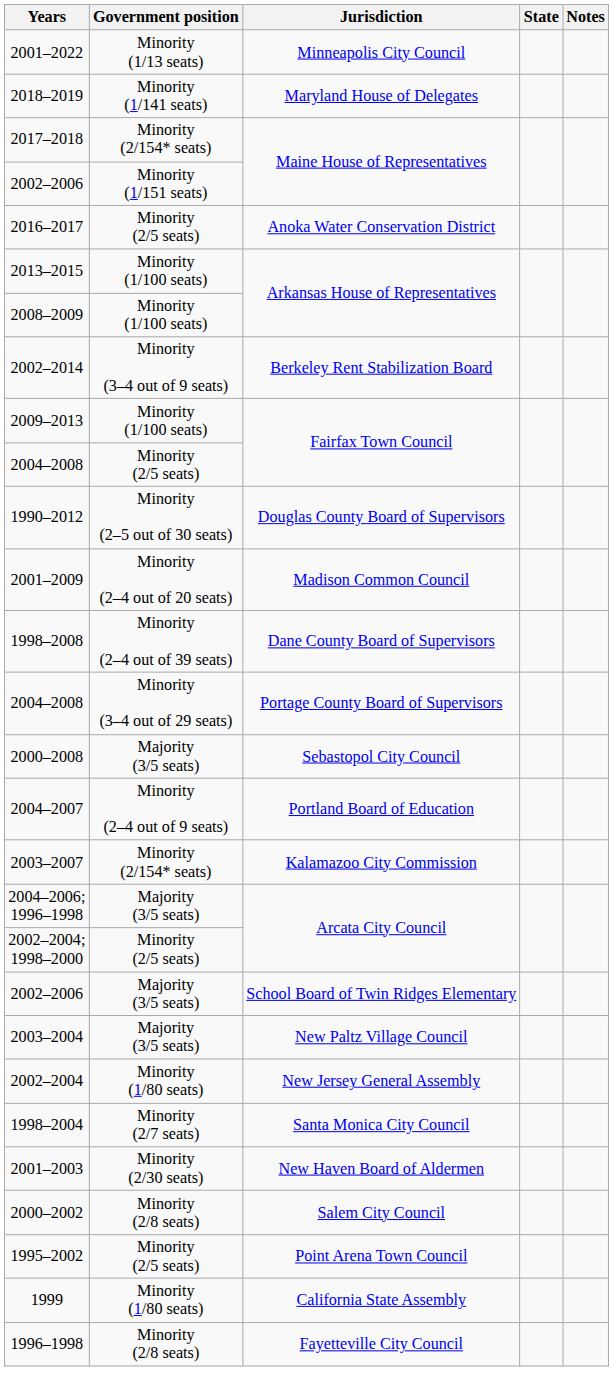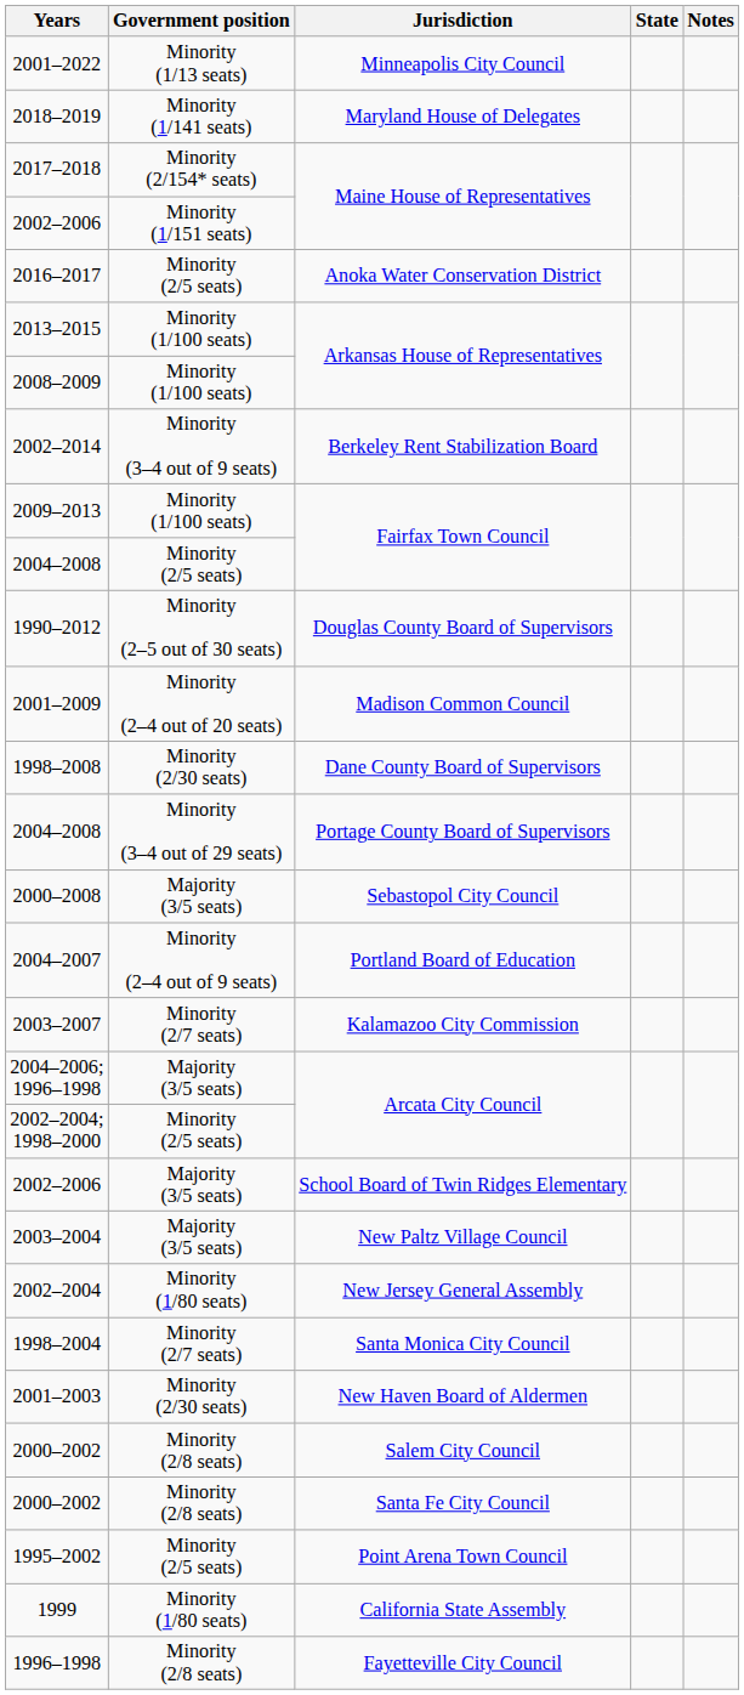 <table class="wikitable" style="text-align:center">
 <tr>
 <th>Years</th>
 <th>Government position</th>
 <th>Jurisdiction</th>
 <th>State</th>
 <th>Notes</th>
 </tr>
 <tr>
 <td>2001–2022</td>
 <td> Minority<br>(1/13 seats)<br></td>
 <td><a href='#'>Minneapolis City Council</a></td>
 <td></td>
 <td></td>
 </tr>
 <tr>
 <td>2018–2019</td>
 <td> Minority<br>(<a href='#'>1</a>/141 seats)</td>
 <td><a href='#'>Maryland House of Delegates</a></td>
 <td></td>
 <td></td>
 </tr>
 <tr>
 <td>2017–2018</td>
 <td> Minority<br>(2/154* seats)</td>
 <td rowspan=2><a href='#'>Maine House of Representatives</a></td>
 <td rowspan=2></td>
 <td rowspan=2></td>
 </tr>
 <tr>
 <td>2002–2006</td>
 <td>Minority<br>(<a href='#'>1</a>/151 seats)</td>
 </tr>
 <tr>
 <td>2016–2017</td>
 <td> Minority<br>(2/5 seats)</td>
 <td><a href='#'>Anoka Water Conservation District</a></td>
 <td></td>
 <td></td>
 </tr>
 <tr>
 <td>2013–2015</td>
 <td> Minority<br>(1/100 seats)</td>
 <td rowspan=2><a href='#'>Arkansas House of Representatives</a></td>
 <td rowspan=2></td>
 <td rowspan=2></td>
 </tr>
 <tr>
 <td>2008–2009</td>
 <td> Minority<br>(1/100 seats)</td>
 </tr>
 <tr>
 <td>2002–2014</td>
 <td> Minority<br><em></em><br>(3–4 out of 9 seats)</td>
 <td><a href='#'>Berkeley Rent Stabilization Board</a></td>
 <td></td>
 <td></td>
 </tr>
 <tr>
 <td>2009–2013</td>
 <td> Minority<br>(1/100 seats)</td>
 <td rowspan=2><a href='#'>Fairfax Town Council</a></td>
 <td rowspan=2></td>
 <td rowspan=2></td>
 </tr>
 <tr>
 <td>2004–2008</td>
 <td> Minority<br>(2/5 seats)</td>
 </tr>
 <tr>
 <td>1990–2012</td>
 <td> Minority<br><em></em><br>(2–5 out of 30 seats)</td>
 <td><a href='#'>Douglas County Board of Supervisors</a></td>
 <td></td>
 <td></td>
 </tr>
 <tr>
 <td>2001–2009</td>
 <td> Minority<br><em></em><br>(2–4 out of 20 seats)</td>
 <td><a href='#'>Madison Common Council</a></td>
 <td></td>
 <td></td>
 </tr>
 <tr>
 <td>1998–2008</td>
-<td> Minority<br><em></em><br>(2–4 out of 39 seats)</td>
+<td> Minority<br>(2/30 seats)</td>
 <td><a href='#'>Dane County Board of Supervisors</a></td>
 <td></td>
 <td></td>
 </tr>
 <tr>
 <td>2004–2008</td>
 <td> Minority<br><em></em><br>(3–4 out of 29 seats)</td>
 <td><a href='#'>Portage County Board of Supervisors</a></td>
 <td></td>
 <td></td>
 </tr>
 <tr>
 <td>2000–2008</td>
 <td> Majority<br>(3/5 seats)</td>
 <td><a href='#'>Sebastopol City Council</a></td>
 <td></td>
 <td></td>
 </tr>
 <tr>
 <td>2004–2007</td>
 <td> Minority<br><em></em><br>(2–4 out of 9 seats)</td>
 <td><a href='#'>Portland Board of Education</a></td>
 <td></td>
 <td></td>
 </tr>
 <tr>
 <td>2003–2007</td>
-<td> Minority<br>(2/154* seats)</td>
+<td> Minority<br>(2/7 seats)</td>
 <td><a href='#'>Kalamazoo City Commission</a></td>
 <td></td>
 <td></td>
 </tr>
 <tr>
 <td>2004–2006;<br>1996–1998</td>
 <td> Majority<br>(3/5 seats)</td>
 <td rowspan=2><a href='#'>Arcata City Council</a></td>
 <td rowspan=2></td>
 <td rowspan=2></td>
 </tr>
 <tr>
 <td>2002–2004;<br>1998–2000</td>
 <td> Minority<br>(2/5 seats)</td>
 </tr>
 <tr>
 <td>2002–2006</td>
 <td> Majority<br>(3/5 seats)</td>
 <td><a href='#'>School Board of Twin Ridges Elementary</a></td>
 <td></td>
 <td></td>
 </tr>
 <tr>
 <td>2003–2004</td>
 <td> Majority<br>(3/5 seats)</td>
 <td><a href='#'>New Paltz Village Council</a></td>
 <td></td>
 <td></td>
 </tr>
 <tr>
 <td>2002–2004</td>
 <td> Minority<br>(<a href='#'>1</a>/80 seats)</td>
 <td><a href='#'>New Jersey General Assembly</a></td>
 <td></td>
 <td></td>
 </tr>
 <tr>
 <td>1998–2004</td>
 <td> Minority<br>(2/7 seats)</td>
 <td><a href='#'>Santa Monica City Council</a></td>
 <td></td>
 <td></td>
 </tr>
 <tr>
 <td>2001–2003</td>
 <td> Minority<br>(2/30 seats)</td>
 <td><a href='#'>New Haven Board of Aldermen</a></td>
 <td></td>
 <td></td>
 </tr>
 <tr>
 <td>2000–2002</td>
 <td> Minority<br>(2/8 seats)</td>
 <td><a href='#'>Salem City Council</a></td>
 <td></td>
 <td></td>
 </tr>
 <tr>
+<td>2000–2002</td>
+<td> Minority<br>(2/8 seats)</td>
+<td><a href='#'>Santa Fe City Council</a></td>
+<td></td>
+<td></td>
+</tr>
+<tr>
 <td>1995–2002</td>
 <td> Minority<br>(2/5 seats)</td>
 <td><a href='#'>Point Arena Town Council</a></td>
 <td></td>
 <td></td>
 </tr>
 <tr>
 <td>1999</td>
 <td> Minority<br>(<a href='#'>1</a>/80 seats)</td>
 <td><a href='#'>California State Assembly</a></td>
 <td></td>
 <td></td>
 </tr>
 <tr>
 <td>1996–1998</td>
 <td> Minority<br>(2/8 seats)</td>
 <td><a href='#'>Fayetteville City Council</a></td>
 <td></td>
 <td></td>
 </tr>
 </table>
